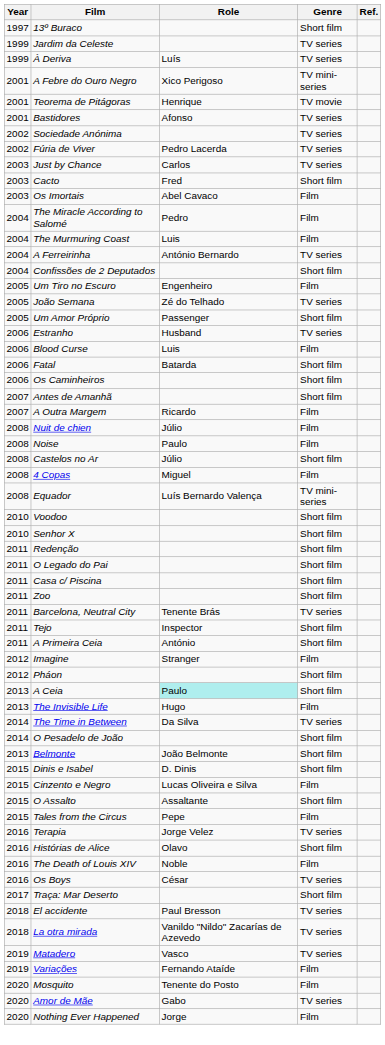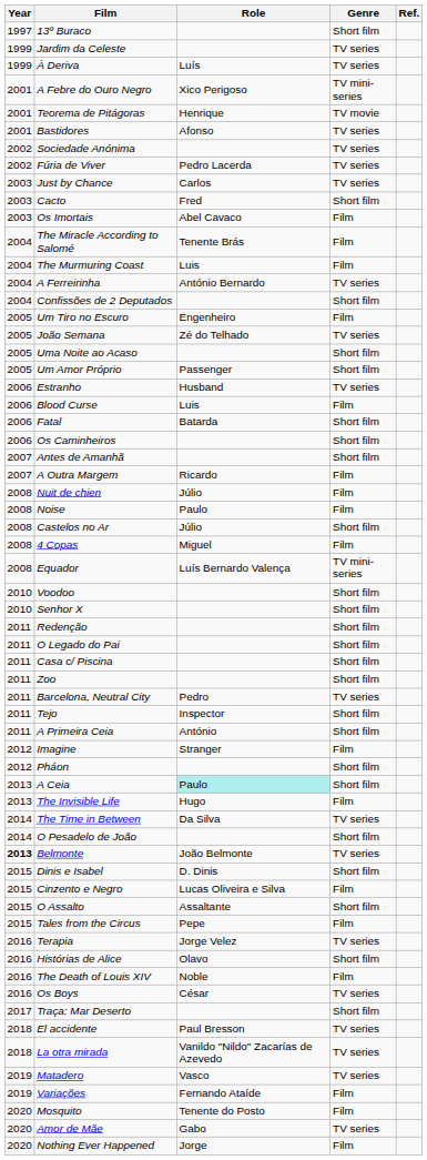 <table class="wikitable">
 <tr>
 <th>Year</th>
 <th>Film</th>
 <th>Role</th>
 <th>Genre</th>
 <th>Ref.</th>
 </tr>
 <tr>
 <td>1997</td>
 <td><em>13º Buraco</em></td>
 <td></td>
 <td>Short film</td>
 <td></td>
 </tr>
 <tr>
 <td>1999</td>
 <td><em>Jardim da Celeste</em></td>
 <td></td>
 <td>TV series</td>
 <td></td>
 </tr>
 <tr>
 <td>1999</td>
 <td><em>À Deriva</em></td>
 <td>Luís</td>
 <td>TV series</td>
 <td></td>
 </tr>
 <tr>
 <td>2001</td>
 <td><em>A Febre do Ouro Negro</em></td>
 <td>Xico Perigoso</td>
 <td>TV mini-series</td>
 <td></td>
 </tr>
 <tr>
 <td>2001</td>
 <td><em>Teorema de Pitágoras</em></td>
 <td>Henrique</td>
 <td>TV movie</td>
 <td></td>
 </tr>
 <tr>
 <td>2001</td>
 <td><em>Bastidores</em></td>
 <td>Afonso</td>
 <td>TV series</td>
 <td></td>
 </tr>
 <tr>
 <td>2002</td>
 <td><em>Sociedade Anónima</em></td>
 <td></td>
 <td>TV series</td>
 <td></td>
 </tr>
 <tr>
 <td>2002</td>
 <td><em>Fúria de Viver</em></td>
 <td>Pedro Lacerda</td>
 <td>TV series</td>
 <td></td>
 </tr>
 <tr>
 <td>2003</td>
 <td><em>Just by Chance</em></td>
 <td>Carlos</td>
 <td>TV series</td>
 <td></td>
 </tr>
 <tr>
 <td>2003</td>
 <td><em>Cacto</em></td>
 <td>Fred</td>
 <td>Short film</td>
 <td></td>
 </tr>
 <tr>
 <td>2003</td>
 <td><em>Os Imortais</em></td>
 <td>Abel Cavaco</td>
 <td>Film</td>
 <td></td>
 </tr>
 <tr>
 <td>2004</td>
 <td><em>The Miracle According to Salomé</em></td>
-<td>Pedro</td>
+<td>Tenente Brás</td>
 <td>Film</td>
 <td></td>
 </tr>
 <tr>
 <td>2004</td>
 <td><em>The Murmuring Coast</em></td>
 <td>Luis</td>
 <td>Film</td>
 <td></td>
 </tr>
 <tr>
 <td>2004</td>
 <td><em>A Ferreirinha</em></td>
 <td>António Bernardo</td>
 <td>TV series</td>
 <td></td>
 </tr>
 <tr>
 <td>2004</td>
 <td><em>Confissões de 2 Deputados</em></td>
 <td></td>
 <td>Short film</td>
 <td></td>
 </tr>
 <tr>
 <td>2005</td>
 <td><em>Um Tiro no Escuro</em></td>
 <td>Engenheiro</td>
 <td>Film</td>
 <td></td>
 </tr>
 <tr>
 <td>2005</td>
 <td><em>João Semana</em></td>
 <td>Zé do Telhado</td>
 <td>TV series</td>
+<td></td>
+</tr>
+<tr>
+<td>2005</td>
+<td><em>Uma Noite ao Acaso</em></td>
+<td></td>
+<td>Short film</td>
 <td></td>
 </tr>
 <tr>
 <td>2005</td>
 <td><em>Um Amor Próprio</em></td>
 <td>Passenger</td>
 <td>Short film</td>
 <td></td>
 </tr>
 <tr>
 <td>2006</td>
 <td><em>Estranho</em></td>
 <td>Husband</td>
 <td>TV series</td>
 <td></td>
 </tr>
 <tr>
 <td>2006</td>
 <td><em>Blood Curse</em></td>
 <td>Luis</td>
 <td>Film</td>
 <td></td>
 </tr>
 <tr>
 <td>2006</td>
 <td><em>Fatal</em></td>
 <td>Batarda</td>
 <td>Short film</td>
 <td></td>
 </tr>
 <tr>
 <td>2006</td>
 <td><em>Os Caminheiros</em></td>
 <td></td>
 <td>Short film</td>
 <td></td>
 </tr>
 <tr>
 <td>2007</td>
 <td><em>Antes de Amanhã</em></td>
 <td></td>
 <td>Short film</td>
 <td></td>
 </tr>
 <tr>
 <td>2007</td>
 <td><em>A Outra Margem</em></td>
 <td>Ricardo</td>
 <td>Film</td>
 <td></td>
 </tr>
 <tr>
 <td>2008</td>
 <td><em><a href='#'>Nuit de chien</a></em></td>
 <td>Júlio</td>
 <td>Film</td>
 <td></td>
 </tr>
 <tr>
 <td>2008</td>
 <td><em>Noise</em></td>
 <td>Paulo</td>
 <td>Film</td>
 <td></td>
 </tr>
 <tr>
 <td>2008</td>
 <td><em>Castelos no Ar</em></td>
 <td>Júlio</td>
 <td>Short film</td>
 <td></td>
 </tr>
 <tr>
 <td>2008</td>
 <td><em><a href='#'>4 Copas</a></em></td>
 <td>Miguel</td>
 <td>Film</td>
 <td></td>
 </tr>
 <tr>
 <td>2008</td>
 <td><em>Equador</em></td>
 <td>Luís Bernardo Valença</td>
 <td>TV mini-series</td>
 <td></td>
 </tr>
 <tr>
 <td>2010</td>
 <td><em>Voodoo</em></td>
 <td></td>
 <td>Short film</td>
 <td></td>
 </tr>
 <tr>
 <td>2010</td>
 <td><em>Senhor X</em></td>
 <td></td>
 <td>Short film</td>
 <td></td>
 </tr>
 <tr>
 <td>2011</td>
 <td><em>Redenção</em></td>
 <td></td>
 <td>Short film</td>
 <td></td>
 </tr>
 <tr>
 <td>2011</td>
 <td><em>O Legado do Pai</em></td>
 <td></td>
 <td>Short film</td>
 <td></td>
 </tr>
 <tr>
 <td>2011</td>
 <td><em>Casa c/ Piscina</em></td>
 <td></td>
 <td>Short film</td>
 <td></td>
 </tr>
 <tr>
 <td>2011</td>
 <td><em>Zoo</em></td>
 <td></td>
 <td>Short film</td>
 <td></td>
 </tr>
 <tr>
 <td>2011</td>
 <td><em>Barcelona, Neutral City</em></td>
-<td>Tenente Brás</td>
+<td>Pedro</td>
 <td>TV series</td>
 <td></td>
 </tr>
 <tr>
 <td>2011</td>
 <td><em>Tejo</em></td>
 <td>Inspector</td>
 <td>Short film</td>
 <td></td>
 </tr>
 <tr>
 <td>2011</td>
 <td><em>A Primeira Ceia</em></td>
 <td>António</td>
 <td>Short film</td>
 <td></td>
 </tr>
 <tr>
 <td>2012</td>
 <td><em>Imagine</em></td>
 <td>Stranger</td>
 <td>Film</td>
 <td></td>
 </tr>
 <tr>
 <td>2012</td>
 <td><em>Pháon</em></td>
 <td></td>
 <td>Short film</td>
 <td></td>
 </tr>
 <tr>
 <td>2013</td>
 <td><em>A Ceia</em></td>
 <td style="background: paleturquoise;">Paulo</td>
 <td>Short film</td>
 <td></td>
 </tr>
 <tr>
 <td>2013</td>
 <td><em><a href='#'>The Invisible Life</a></em></td>
 <td>Hugo</td>
 <td>Film</td>
 <td></td>
 </tr>
 <tr>
 <td>2014</td>
 <td><em><a href='#'>The Time in Between</a></em></td>
 <td>Da Silva</td>
 <td>TV series</td>
 <td></td>
 </tr>
 <tr>
 <td>2014</td>
 <td><em>O Pesadelo de João</em></td>
 <td></td>
 <td>Short film</td>
 <td></td>
 </tr>
 <tr>
-<td>2013</td>
+<td><strong>2013</strong></td>
 <td><em><a href='#'>Belmonte</a></em></td>
 <td>João Belmonte</td>
-<td>Short film</td>
+<td>TV series</td>
 <td></td>
 </tr>
 <tr>
 <td>2015</td>
 <td><em>Dinis e Isabel</em></td>
 <td>D. Dinis</td>
 <td>Short film</td>
 <td></td>
 </tr>
 <tr>
 <td>2015</td>
 <td><em>Cinzento e Negro</em></td>
 <td>Lucas Oliveira e Silva</td>
 <td>Film</td>
 <td></td>
 </tr>
 <tr>
 <td>2015</td>
 <td><em>O Assalto</em></td>
 <td>Assaltante</td>
 <td>Short film</td>
 <td></td>
 </tr>
 <tr>
 <td>2015</td>
 <td><em>Tales from the Circus</em></td>
 <td>Pepe</td>
 <td>Film</td>
 <td></td>
 </tr>
 <tr>
 <td>2016</td>
 <td><em>Terapia</em></td>
 <td>Jorge Velez</td>
 <td>TV series</td>
 <td></td>
 </tr>
 <tr>
 <td>2016</td>
 <td><em>Histórias de Alice</em></td>
 <td>Olavo</td>
 <td>Short film</td>
 <td></td>
 </tr>
 <tr>
 <td>2016</td>
 <td><em>The Death of Louis XIV</em></td>
 <td>Noble</td>
 <td>Film</td>
 <td></td>
 </tr>
 <tr>
 <td>2016</td>
 <td><em>Os Boys</em></td>
 <td>César</td>
 <td>TV series</td>
 <td></td>
 </tr>
 <tr>
 <td>2017</td>
 <td><em>Traça: Mar Deserto</em></td>
 <td></td>
 <td>Short film</td>
 <td></td>
 </tr>
 <tr>
 <td>2018</td>
 <td><em>El accidente</em></td>
 <td>Paul Bresson</td>
 <td>TV series</td>
 <td></td>
 </tr>
 <tr>
 <td>2018</td>
 <td><em><a href='#'>La otra mirada</a></em></td>
 <td>Vanildo "Nildo" Zacarías de Azevedo</td>
 <td>TV series</td>
 <td></td>
 </tr>
 <tr>
 <td>2019</td>
 <td><em><a href='#'>Matadero</a></em></td>
 <td>Vasco</td>
 <td>TV series</td>
 <td></td>
 </tr>
 <tr>
 <td>2019</td>
 <td><em><a href='#'>Variações</a></em></td>
 <td>Fernando Ataíde</td>
 <td>Film</td>
 <td></td>
 </tr>
 <tr>
 <td>2020</td>
 <td><em>Mosquito</em></td>
 <td>Tenente do Posto</td>
 <td>Film</td>
 <td></td>
 </tr>
 <tr>
 <td>2020</td>
 <td><em><a href='#'>Amor de Mãe</a></em></td>
 <td>Gabo</td>
 <td>TV series</td>
 <td></td>
 </tr>
 <tr>
 <td>2020</td>
 <td><em>Nothing Ever Happened</em></td>
 <td>Jorge</td>
 <td>Film</td>
 <td></td>
 </tr>
 </table>
